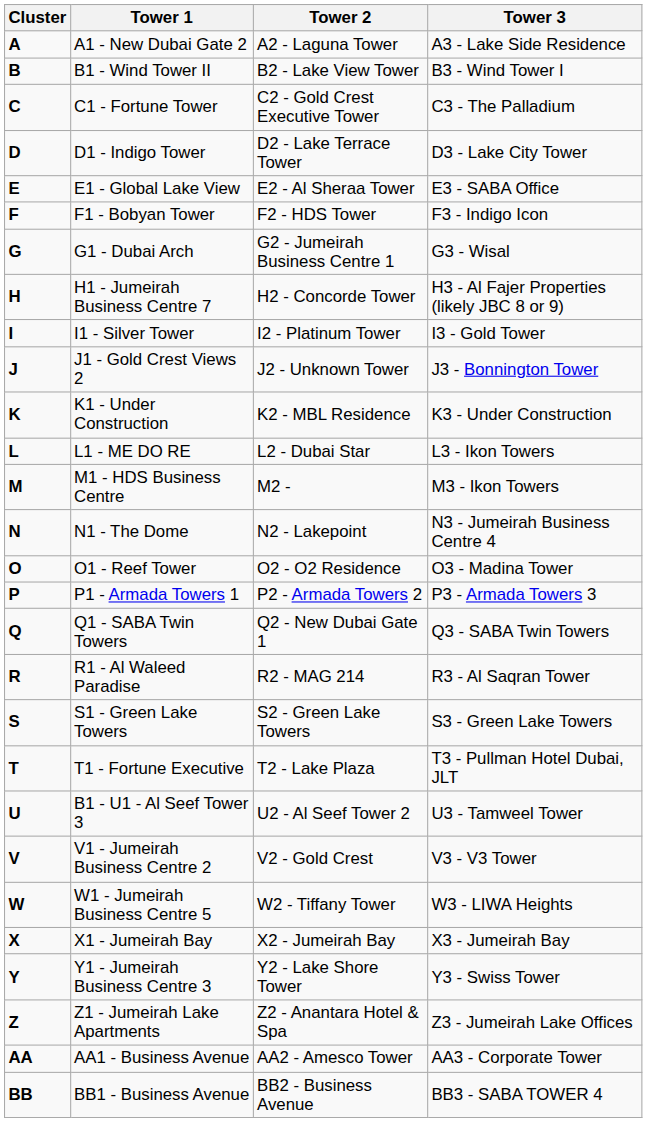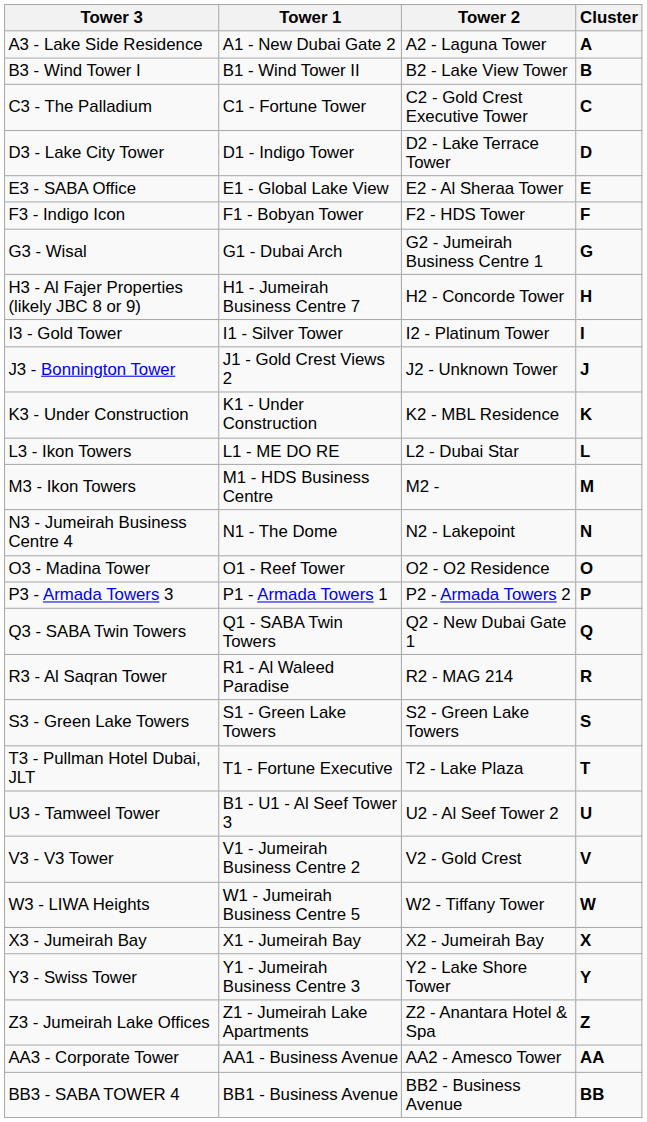 <table class="wikitable">
 <tr>
-<th>Cluster</th>
+<th>Tower 3</th>
 <th>Tower 1</th>
 <th>Tower 2</th>
-<th>Tower 3</th>
+<th>Cluster</th>
 </tr>
 <tr>
-<td><strong>A</strong></td>
+<td>A3 - Lake Side Residence</td>
 <td>A1 - New Dubai Gate 2</td>
 <td>A2 - Laguna Tower</td>
-<td>A3 - Lake Side Residence</td>
+<td><strong>A</strong></td>
 </tr>
 <tr>
-<td><strong>B</strong></td>
+<td>B3 - Wind Tower I</td>
 <td>B1 - Wind Tower II</td>
 <td>B2 - Lake View Tower</td>
-<td>B3 - Wind Tower I</td>
+<td><strong>B</strong></td>
 </tr>
 <tr>
-<td><strong>C</strong></td>
+<td>C3 - The Palladium</td>
 <td>C1 - Fortune Tower</td>
 <td>C2 - Gold Crest Executive Tower</td>
-<td>C3 - The Palladium</td>
+<td><strong>C</strong></td>
 </tr>
 <tr>
-<td><strong>D</strong></td>
+<td>D3 - Lake City Tower</td>
 <td>D1 - Indigo Tower</td>
 <td>D2 - Lake Terrace Tower</td>
-<td>D3 - Lake City Tower</td>
+<td><strong>D</strong></td>
 </tr>
 <tr>
-<td><strong>E</strong></td>
+<td>E3 - SABA Office</td>
 <td>E1 - Global Lake View</td>
 <td>E2 - Al Sheraa Tower</td>
-<td>E3 - SABA Office</td>
+<td><strong>E</strong></td>
 </tr>
 <tr>
-<td><strong>F</strong></td>
+<td>F3 - Indigo Icon</td>
 <td>F1 - Bobyan Tower</td>
 <td>F2 - HDS Tower</td>
-<td>F3 - Indigo Icon</td>
+<td><strong>F</strong></td>
 </tr>
 <tr>
-<td><strong>G</strong></td>
+<td>G3 - Wisal</td>
 <td>G1 - Dubai Arch</td>
 <td>G2 - Jumeirah Business Centre 1</td>
-<td>G3 - Wisal</td>
+<td><strong>G</strong></td>
 </tr>
 <tr>
-<td><strong>H</strong></td>
+<td>H3 - Al Fajer Properties (likely JBC 8 or 9)</td>
 <td>H1 - Jumeirah Business Centre 7</td>
 <td>H2 - Concorde Tower</td>
-<td>H3 - Al Fajer Properties (likely JBC 8 or 9)</td>
+<td><strong>H</strong></td>
 </tr>
 <tr>
-<td><strong>I</strong></td>
+<td>I3 - Gold Tower</td>
 <td>I1 - Silver Tower</td>
 <td>I2 - Platinum Tower</td>
-<td>I3 - Gold Tower</td>
+<td><strong>I</strong></td>
 </tr>
 <tr>
-<td><strong>J</strong></td>
+<td>J3 - <a href='#'>Bonnington Tower</a></td>
 <td>J1 - Gold Crest Views 2</td>
 <td>J2 - Unknown Tower</td>
-<td>J3 - <a href='#'>Bonnington Tower</a></td>
+<td><strong>J</strong></td>
 </tr>
 <tr>
-<td><strong>K</strong></td>
+<td>K3 - Under Construction</td>
 <td>K1 - Under Construction</td>
 <td>K2 - MBL Residence</td>
-<td>K3 - Under Construction</td>
+<td><strong>K</strong></td>
 </tr>
 <tr>
-<td><strong>L</strong></td>
+<td>L3 - Ikon Towers</td>
 <td>L1 - ME DO RE</td>
 <td>L2 - Dubai Star</td>
-<td>L3 - Ikon Towers</td>
+<td><strong>L</strong></td>
 </tr>
 <tr>
-<td><strong>M</strong></td>
+<td>M3 - Ikon Towers</td>
 <td>M1 - HDS Business Centre</td>
 <td>M2 -</td>
-<td>M3 - Ikon Towers</td>
+<td><strong>M</strong></td>
 </tr>
 <tr>
-<td><strong>N</strong></td>
+<td>N3 - Jumeirah Business Centre 4</td>
 <td>N1 - The Dome</td>
 <td>N2 - Lakepoint</td>
-<td>N3 - Jumeirah Business Centre 4</td>
+<td><strong>N</strong></td>
 </tr>
 <tr>
-<td><strong>O</strong></td>
+<td>O3 - Madina Tower</td>
 <td>O1 - Reef Tower</td>
 <td>O2 - O2 Residence</td>
-<td>O3 - Madina Tower</td>
+<td><strong>O</strong></td>
 </tr>
 <tr>
-<td><strong>P</strong></td>
+<td>P3 - <a href='#'>Armada Towers</a> 3</td>
 <td>P1 - <a href='#'>Armada Towers</a> 1</td>
 <td>P2 - <a href='#'>Armada Towers</a> 2</td>
-<td>P3 - <a href='#'>Armada Towers</a> 3</td>
+<td><strong>P</strong></td>
 </tr>
 <tr>
-<td><strong>Q</strong></td>
+<td>Q3 - SABA Twin Towers</td>
 <td>Q1 - SABA Twin Towers</td>
 <td>Q2 - New Dubai Gate 1</td>
-<td>Q3 - SABA Twin Towers</td>
+<td><strong>Q</strong></td>
 </tr>
 <tr>
-<td><strong>R</strong></td>
+<td>R3 - Al Saqran Tower</td>
 <td>R1 - Al Waleed Paradise</td>
 <td>R2 - MAG 214</td>
-<td>R3 - Al Saqran Tower</td>
+<td><strong>R</strong></td>
 </tr>
 <tr>
-<td><strong>S</strong></td>
+<td>S3 - Green Lake Towers</td>
 <td>S1 - Green Lake Towers</td>
 <td>S2 - Green Lake Towers</td>
-<td>S3 - Green Lake Towers</td>
+<td><strong>S</strong></td>
 </tr>
 <tr>
-<td><strong>T</strong></td>
+<td>T3 - Pullman Hotel Dubai, JLT</td>
 <td>T1 - Fortune Executive</td>
 <td>T2 - Lake Plaza</td>
-<td>T3 - Pullman Hotel Dubai, JLT</td>
+<td><strong>T</strong></td>
 </tr>
 <tr>
-<td><strong>U</strong></td>
+<td>U3 - Tamweel Tower</td>
 <td>B1 - U1 - Al Seef Tower 3</td>
 <td>U2 - Al Seef Tower 2</td>
-<td>U3 - Tamweel Tower</td>
+<td><strong>U</strong></td>
 </tr>
 <tr>
-<td><strong>V</strong></td>
+<td>V3 - V3 Tower</td>
 <td>V1 - Jumeirah Business Centre 2</td>
 <td>V2 - Gold Crest</td>
-<td>V3 - V3 Tower</td>
+<td><strong>V</strong></td>
 </tr>
 <tr>
-<td><strong>W</strong></td>
+<td>W3 - LIWA Heights</td>
 <td>W1 - Jumeirah Business Centre 5</td>
 <td>W2 - Tiffany Tower</td>
-<td>W3 - LIWA Heights</td>
+<td><strong>W</strong></td>
 </tr>
 <tr>
-<td><strong>X</strong></td>
+<td>X3 - Jumeirah Bay</td>
 <td>X1 - Jumeirah Bay</td>
 <td>X2 - Jumeirah Bay</td>
-<td>X3 - Jumeirah Bay</td>
+<td><strong>X</strong></td>
 </tr>
 <tr>
-<td><strong>Y</strong></td>
+<td>Y3 - Swiss Tower</td>
 <td>Y1 - Jumeirah Business Centre 3</td>
 <td>Y2 - Lake Shore Tower</td>
-<td>Y3 - Swiss Tower</td>
+<td><strong>Y</strong></td>
 </tr>
 <tr>
-<td><strong>Z</strong></td>
+<td>Z3 - Jumeirah Lake Offices</td>
 <td>Z1 - Jumeirah Lake Apartments</td>
 <td>Z2 - Anantara Hotel & Spa</td>
-<td>Z3 - Jumeirah Lake Offices</td>
+<td><strong>Z</strong></td>
 </tr>
 <tr>
-<td><strong>AA</strong></td>
+<td>AA3 - Corporate Tower</td>
 <td>AA1 - Business Avenue</td>
 <td>AA2 - Amesco Tower</td>
-<td>AA3 - Corporate Tower</td>
+<td><strong>AA</strong></td>
 </tr>
 <tr>
-<td><strong>BB</strong></td>
+<td>BB3 - SABA TOWER 4</td>
 <td>BB1 - Business Avenue</td>
 <td>BB2 - Business Avenue</td>
-<td>BB3 - SABA TOWER 4</td>
+<td><strong>BB</strong></td>
 </tr>
 </table>
